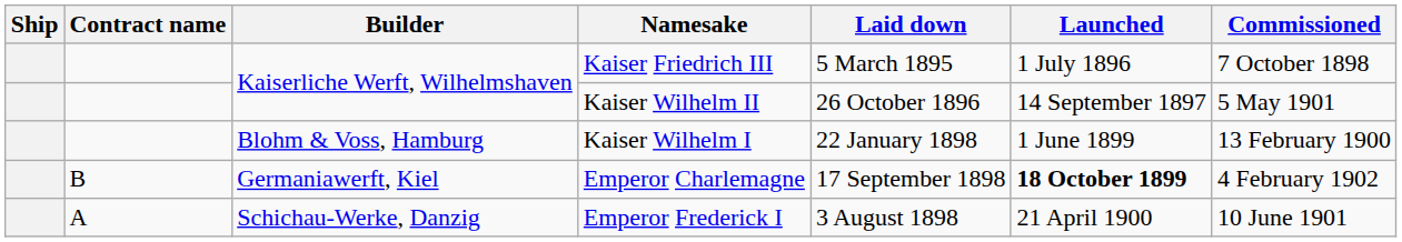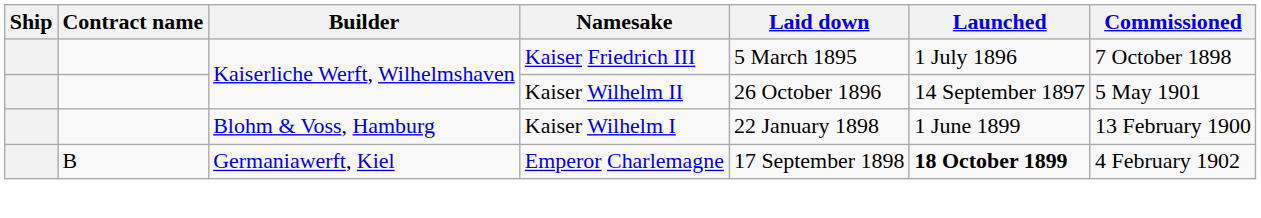 <table class="wikitable plainrowheaders">
 <tr>
 <th scope="col">Ship</th>
 <th scope="col">Contract name</th>
 <th scope="col">Builder</th>
 <th scope="col">Namesake</th>
 <th scope="col"><a href='#'>Laid down</a></th>
 <th scope="col"><a href='#'>Launched</a></th>
 <th scope="col"><a href='#'>Commissioned</a></th>
 </tr>
 <tr>
 <th scope="row"></th>
 <td> </td>
 <td rowspan=2><a href='#'>Kaiserliche Werft</a>, <a href='#'>Wilhelmshaven</a></td>
 <td><a href='#'>Kaiser</a> <a href='#'>Friedrich III</a></td>
 <td>5 March 1895</td>
 <td>1 July 1896</td>
 <td>7 October 1898</td>
 </tr>
 <tr>
 <th scope="row"></th>
 <td> </td>
 <td>Kaiser <a href='#'>Wilhelm II</a></td>
 <td>26 October 1896</td>
 <td>14 September 1897</td>
 <td>5 May 1901</td>
 </tr>
 <tr>
 <th scope="row"></th>
 <td> </td>
 <td><a href='#'>Blohm & Voss</a>, <a href='#'>Hamburg</a></td>
 <td>Kaiser <a href='#'>Wilhelm I</a></td>
 <td>22 January 1898</td>
 <td>1 June 1899</td>
 <td>13 February 1900</td>
 </tr>
 <tr>
 <th scope="row"></th>
 <td>B</td>
 <td><a href='#'>Germaniawerft</a>, <a href='#'>Kiel</a></td>
 <td><a href='#'>Emperor</a> <a href='#'>Charlemagne</a></td>
 <td>17 September 1898</td>
 <td><strong>18 October 1899</strong></td>
 <td>4 February 1902</td>
 </tr>
-<tr>
-<th scope="row"></th>
-<td>A</td>
-<td><a href='#'>Schichau-Werke</a>, <a href='#'>Danzig</a></td>
-<td><a href='#'>Emperor</a> <a href='#'>Frederick I</a></td>
-<td>3 August 1898</td>
-<td>21 April 1900</td>
-<td>10 June 1901</td>
-</tr>
 </table>
